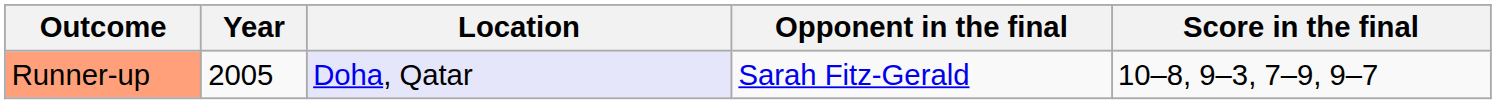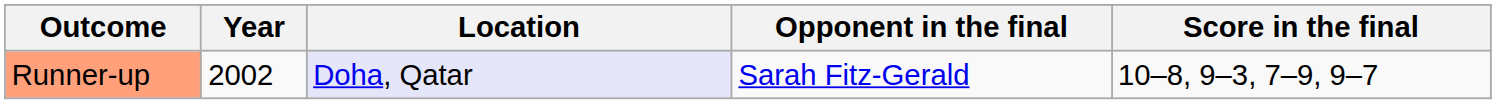 <table class="sortable wikitable">
 <tr>
 <th width="100">Outcome</th>
 <th width="50">Year</th>
 <th width="225">Location</th>
 <th width="200">Opponent in the final</th>
 <th width="200">Score in the final</th>
 </tr>
 <tr>
 <td bgcolor="ffa07a">Runner-up</td>
-<td>2005</td>
+<td>2002</td>
 <td style="background: lavender;"><a href='#'>Doha</a>, Qatar</td>
 <td> <a href='#'>Sarah Fitz-Gerald</a></td>
 <td>10–8, 9–3, 7–9, 9–7</td>
 </tr>
 </table>
